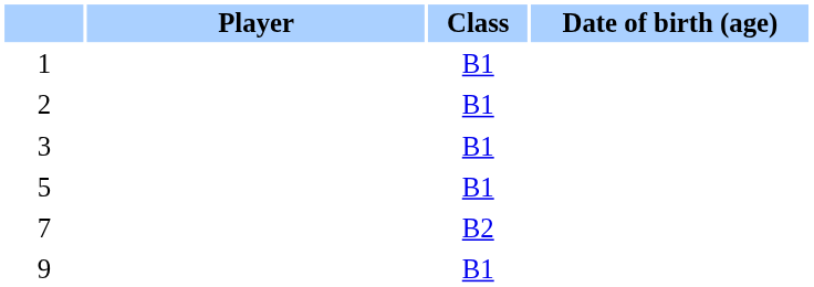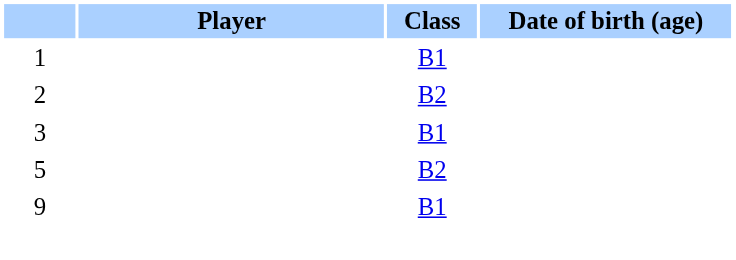 <table class="sortable" border="0" cellspacing="2" cellpadding="2">
 <tr style="background-color:#AAD0FF">
 <th width=8%></th>
 <th width=34%>Player</th>
 <th width=10%>Class</th>
 <th width=28%>Date of birth (age)</th>
 </tr>
 <tr>
 <td style="text-align: center;">1</td>
 <td></td>
 <td style="text-align: center;"><a href='#'>B1</a></td>
 <td style="text-align: center;"></td>
 </tr>
 <tr>
 <td style="text-align: center;">2</td>
 <td></td>
-<td style="text-align: center;"><a href='#'>B1</a></td>
+<td style="text-align: center;"><a href='#'>B2</a></td>
 <td style="text-align: center;"></td>
 </tr>
 <tr>
 <td style="text-align: center;">3</td>
 <td></td>
 <td style="text-align: center;"><a href='#'>B1</a></td>
 <td style="text-align: center;"></td>
 </tr>
 <tr>
 <td style="text-align: center;">5</td>
 <td></td>
-<td style="text-align: center;"><a href='#'>B1</a></td>
-<td style="text-align: center;"></td>
-</tr>
-<tr>
-<td style="text-align: center;">7</td>
-<td></td>
 <td style="text-align: center;"><a href='#'>B2</a></td>
 <td style="text-align: center;"></td>
 </tr>
 <tr>
 <td style="text-align: center;">9</td>
 <td></td>
 <td style="text-align: center;"><a href='#'>B1</a></td>
 <td style="text-align: center;"></td>
 </tr>
 </table>
